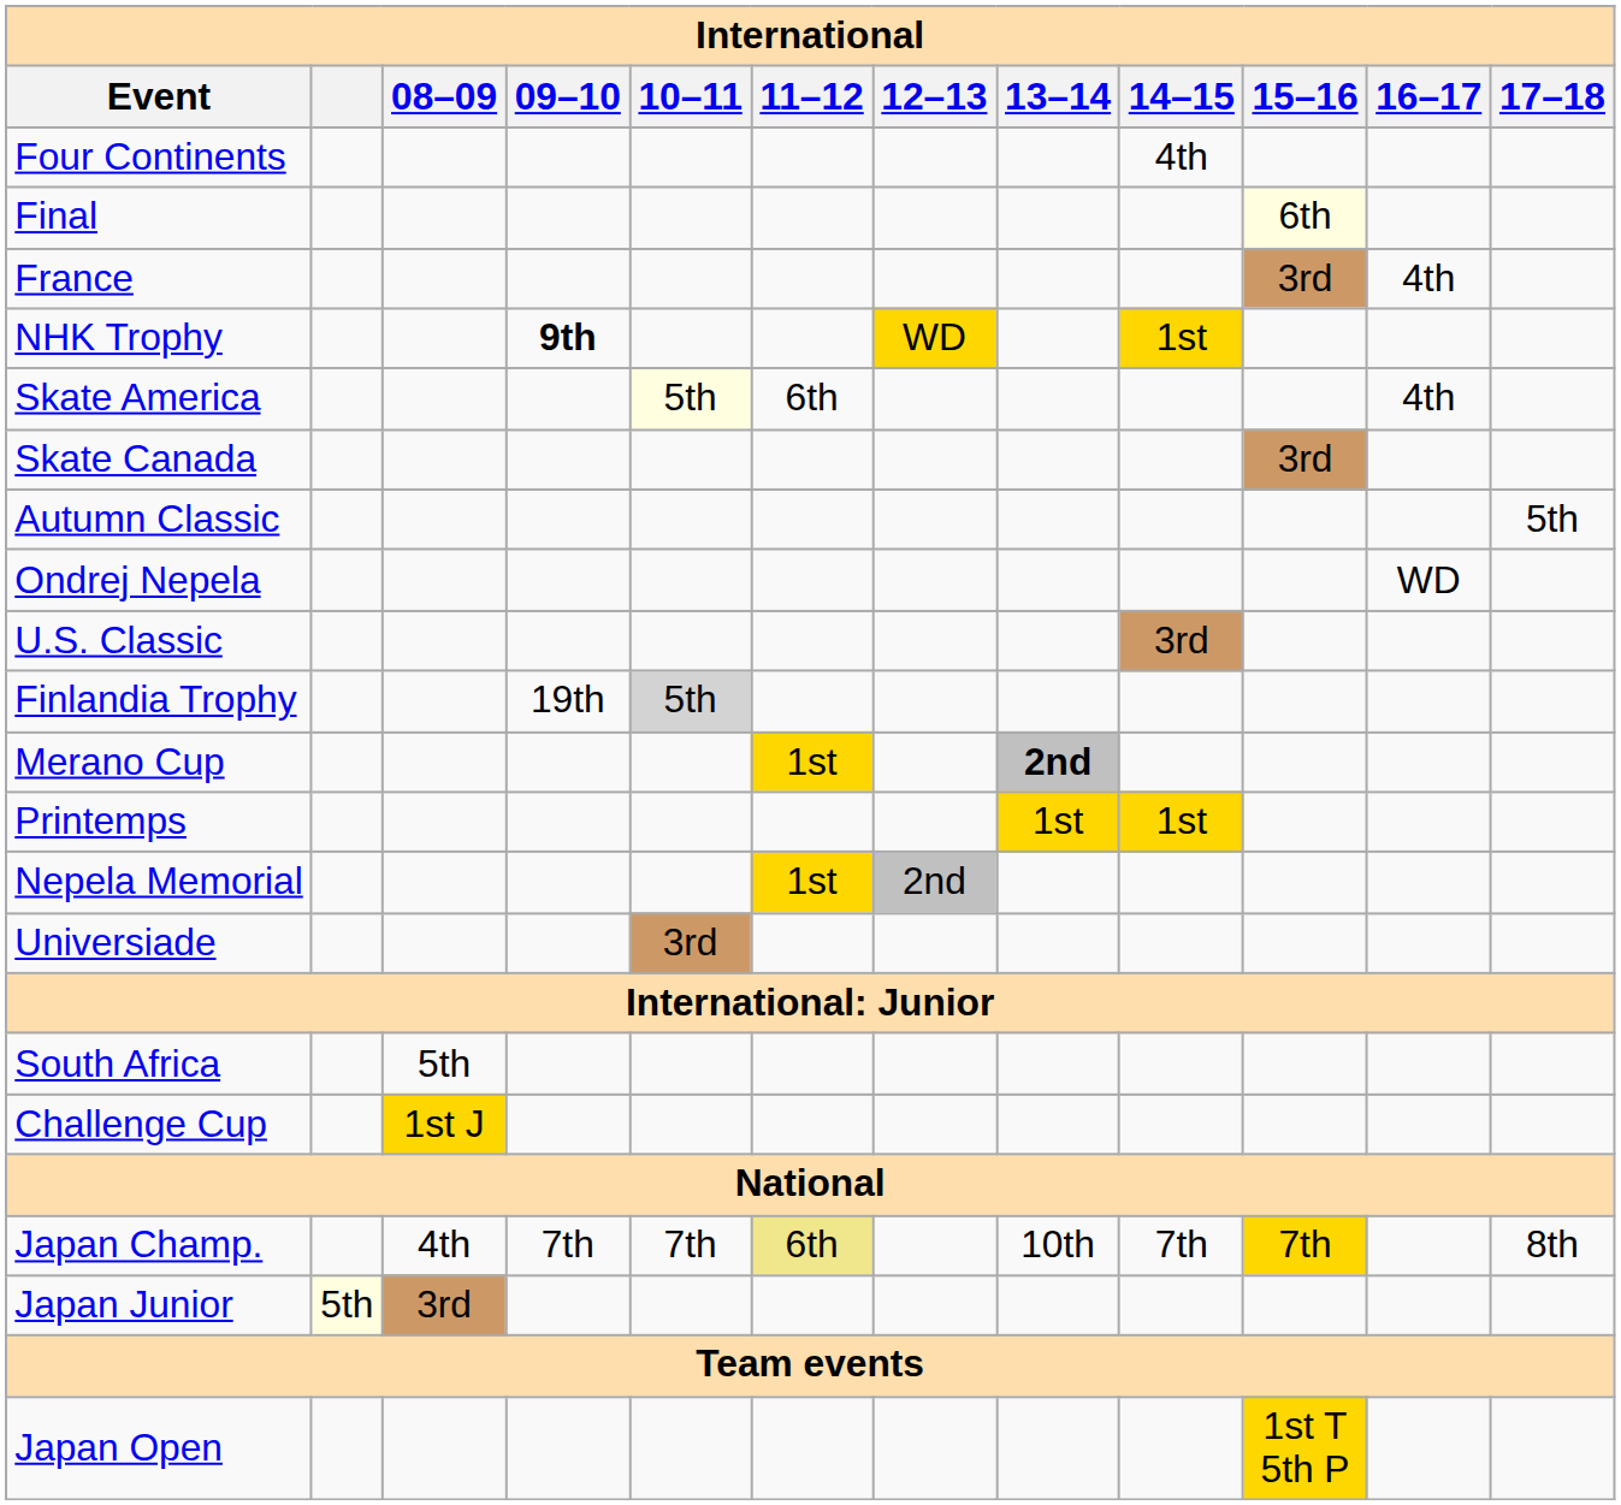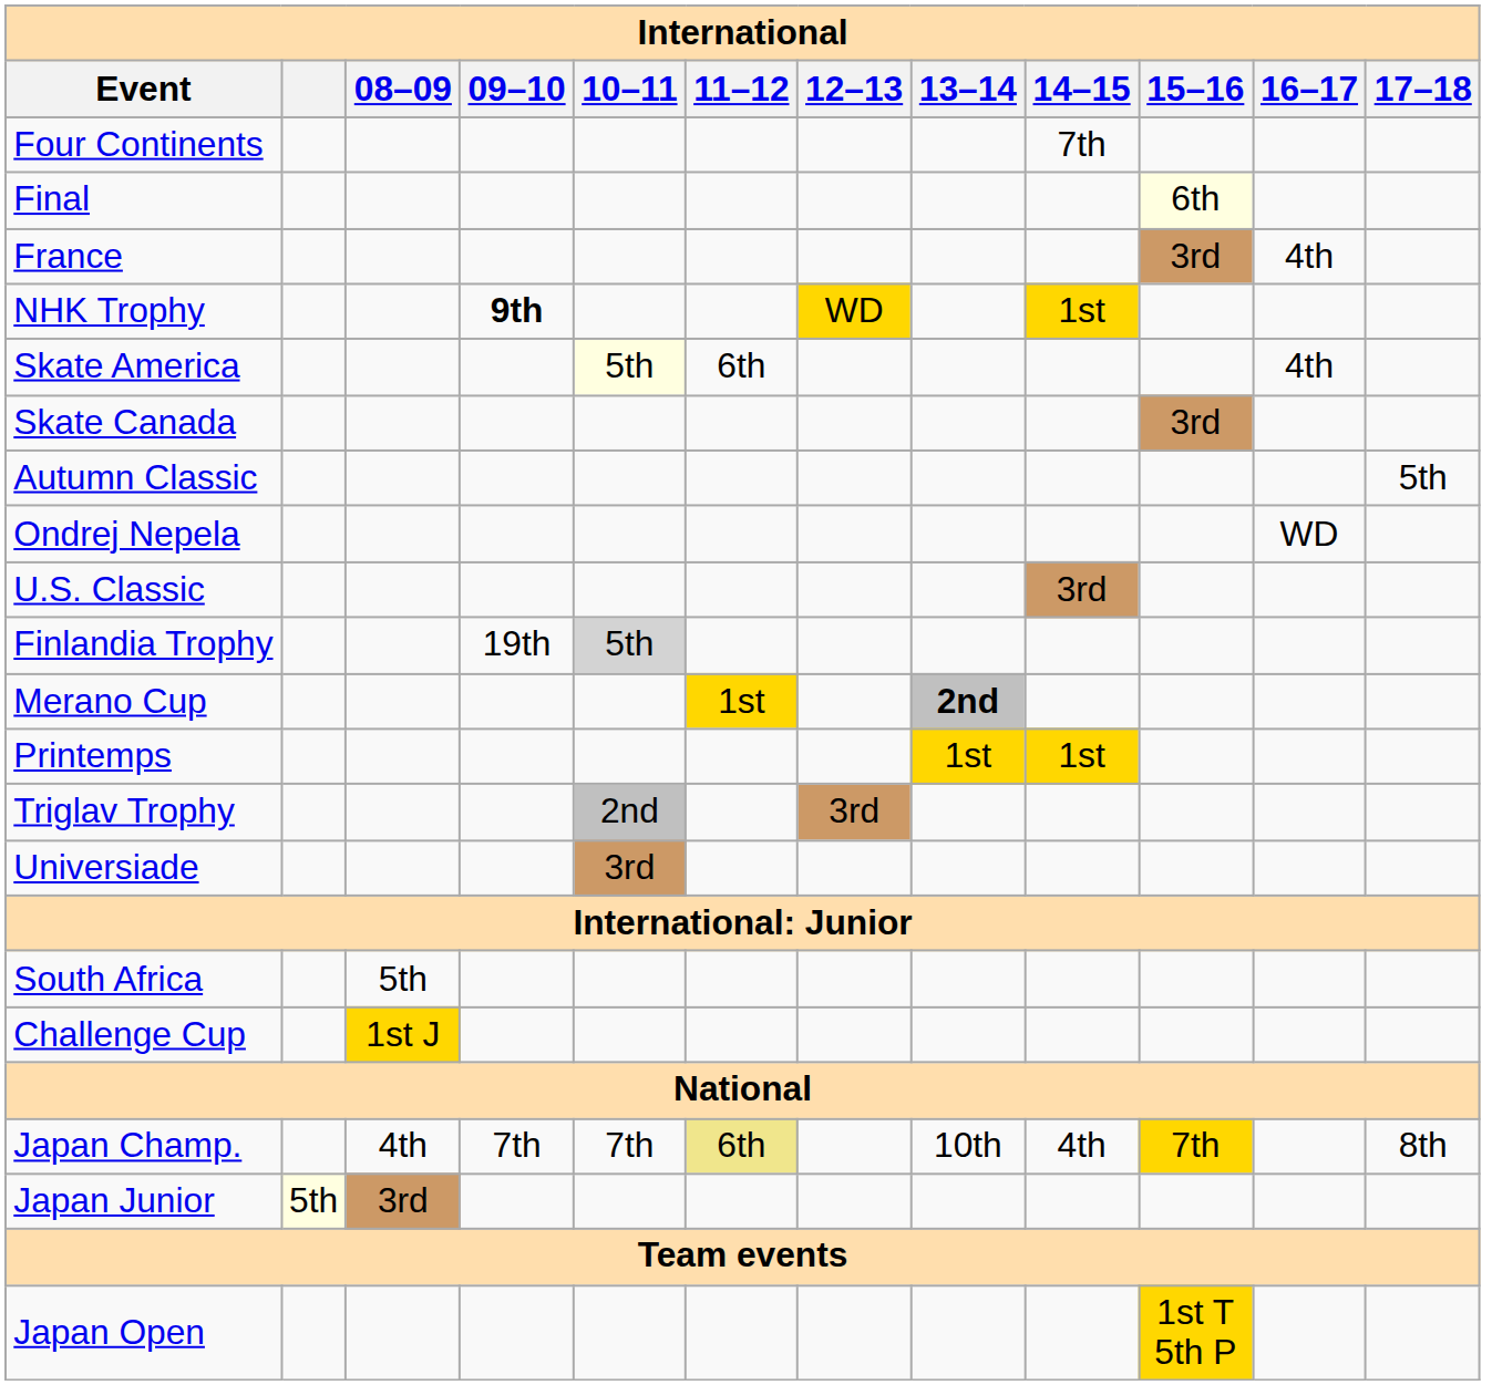 <table class="wikitable" style="text-align:center">
 <tr>
 <th style="background-color: #ffdead; " colspan=12 align=center>International</th>
 </tr>
 <tr>
 <th>Event</th>
 <th></th>
 <th><a href='#'>08–09</a></th>
 <th><a href='#'>09–10</a></th>
 <th><a href='#'>10–11</a></th>
 <th><a href='#'>11–12</a></th>
 <th><a href='#'>12–13</a></th>
 <th><a href='#'>13–14</a></th>
 <th><a href='#'>14–15</a></th>
 <th><a href='#'>15–16</a></th>
 <th><a href='#'>16–17</a></th>
 <th><a href='#'>17–18</a></th>
 </tr>
 <tr>
 <td align=left><a href='#'>Four Continents</a></td>
 <td></td>
 <td></td>
 <td></td>
 <td></td>
 <td></td>
 <td></td>
 <td></td>
-<td>4th</td>
+<td>7th</td>
 <td></td>
 <td></td>
 <td></td>
 </tr>
 <tr>
 <td align=left> <a href='#'>Final</a></td>
 <td></td>
 <td></td>
 <td></td>
 <td></td>
 <td></td>
 <td></td>
 <td></td>
 <td></td>
 <td style="background: lightyellow;">6th</td>
 <td></td>
 <td></td>
 </tr>
 <tr>
 <td align=left> <a href='#'>France</a></td>
 <td></td>
 <td></td>
 <td></td>
 <td></td>
 <td></td>
 <td></td>
 <td></td>
 <td></td>
 <td bgcolor=cc9966>3rd</td>
 <td>4th</td>
 <td></td>
 </tr>
 <tr>
 <td align=left> <a href='#'>NHK Trophy</a></td>
 <td></td>
 <td></td>
 <td><strong>9th</strong></td>
 <td></td>
 <td></td>
 <td style="background: gold;">WD</td>
 <td></td>
 <td bgcolor=gold>1st</td>
 <td></td>
 <td></td>
 <td></td>
 </tr>
 <tr>
 <td align=left> <a href='#'>Skate America</a></td>
 <td></td>
 <td></td>
 <td></td>
 <td style="background: lightyellow;">5th</td>
 <td>6th</td>
 <td></td>
 <td></td>
 <td></td>
 <td></td>
 <td>4th</td>
 <td></td>
 </tr>
 <tr>
 <td align=left> <a href='#'>Skate Canada</a></td>
 <td></td>
 <td></td>
 <td></td>
 <td></td>
 <td></td>
 <td></td>
 <td></td>
 <td></td>
 <td bgcolor=cc9966>3rd</td>
 <td></td>
 <td></td>
 </tr>
 <tr>
 <td align=left> <a href='#'>Autumn Classic</a></td>
 <td></td>
 <td></td>
 <td></td>
 <td></td>
 <td></td>
 <td></td>
 <td></td>
 <td></td>
 <td></td>
 <td></td>
 <td>5th</td>
 </tr>
 <tr>
 <td align=left> <a href='#'>Ondrej Nepela</a></td>
 <td></td>
 <td></td>
 <td></td>
 <td></td>
 <td></td>
 <td></td>
 <td></td>
 <td></td>
 <td></td>
 <td>WD</td>
 <td></td>
 </tr>
 <tr>
 <td align=left> <a href='#'>U.S. Classic</a></td>
 <td></td>
 <td></td>
 <td></td>
 <td></td>
 <td></td>
 <td></td>
 <td></td>
 <td bgcolor=cc9966>3rd</td>
 <td></td>
 <td></td>
 <td></td>
 </tr>
 <tr>
 <td align=left><a href='#'>Finlandia Trophy</a></td>
 <td></td>
 <td></td>
 <td>19th</td>
 <td style="background: lightgrey;">5th</td>
 <td></td>
 <td></td>
 <td></td>
 <td></td>
 <td></td>
 <td></td>
 <td></td>
 </tr>
 <tr>
 <td align=left><a href='#'>Merano Cup</a></td>
 <td></td>
 <td></td>
 <td></td>
 <td></td>
 <td bgcolor=gold>1st</td>
 <td></td>
 <td bgcolor=silver><strong>2nd</strong></td>
 <td></td>
 <td></td>
 <td></td>
 <td></td>
 </tr>
 <tr>
 <td align=left><a href='#'>Printemps</a></td>
 <td></td>
 <td></td>
 <td></td>
 <td></td>
 <td></td>
 <td></td>
 <td bgcolor=gold>1st</td>
 <td bgcolor=gold>1st</td>
 <td></td>
 <td></td>
 <td></td>
 </tr>
 <tr>
-<td align=left><a href='#'>Nepela Memorial</a></td>
+<td align=left><a href='#'>Triglav Trophy</a></td>
 <td></td>
 <td></td>
 <td></td>
+<td bgcolor=silver>2nd</td>
 <td></td>
-<td bgcolor=gold>1st</td>
-<td bgcolor=silver>2nd</td>
+<td bgcolor=cc9966>3rd</td>
 <td></td>
 <td></td>
 <td></td>
 <td></td>
 <td></td>
 </tr>
 <tr>
 <td align=left><a href='#'>Universiade</a></td>
 <td></td>
 <td></td>
 <td></td>
 <td bgcolor=cc9966>3rd</td>
 <td></td>
 <td></td>
 <td></td>
 <td></td>
 <td></td>
 <td></td>
 <td></td>
 </tr>
 <tr>
 <th style="background-color: #ffdead; " colspan=12 align=center>International: Junior</th>
 </tr>
 <tr>
 <td align=left> <a href='#'>South Africa</a></td>
 <td></td>
 <td>5th</td>
 <td></td>
 <td></td>
 <td></td>
 <td></td>
 <td></td>
 <td></td>
 <td></td>
 <td></td>
 <td></td>
 </tr>
 <tr>
 <td align=left><a href='#'>Challenge Cup</a></td>
 <td></td>
 <td bgcolor=gold>1st J</td>
 <td></td>
 <td></td>
 <td></td>
 <td></td>
 <td></td>
 <td></td>
 <td></td>
 <td></td>
 <td></td>
 </tr>
 <tr>
 <th style="background-color: #ffdead; " colspan=12 align=center>National</th>
 </tr>
 <tr>
 <td align=left><a href='#'>Japan Champ.</a></td>
 <td></td>
 <td>4th</td>
 <td>7th</td>
 <td>7th</td>
 <td style="background: khaki;">6th</td>
 <td></td>
 <td>10th</td>
-<td>7th</td>
+<td>4th</td>
 <td style="background: gold;">7th</td>
 <td></td>
 <td>8th</td>
 </tr>
 <tr>
 <td align=left><a href='#'>Japan Junior</a></td>
 <td style="background: lightyellow;">5th</td>
 <td bgcolor=cc9966>3rd</td>
 <td></td>
 <td></td>
 <td></td>
 <td></td>
 <td></td>
 <td></td>
 <td></td>
 <td></td>
 <td></td>
 </tr>
 <tr>
 <th style="background-color: #ffdead; " colspan=12 align=center>Team events</th>
 </tr>
 <tr>
 <td align=left><a href='#'>Japan Open</a></td>
 <td></td>
 <td></td>
 <td></td>
 <td></td>
 <td></td>
 <td></td>
 <td></td>
 <td></td>
 <td bgcolor=gold>1st T <br> 5th P</td>
 <td></td>
 <td></td>
 </tr>
 </table>
